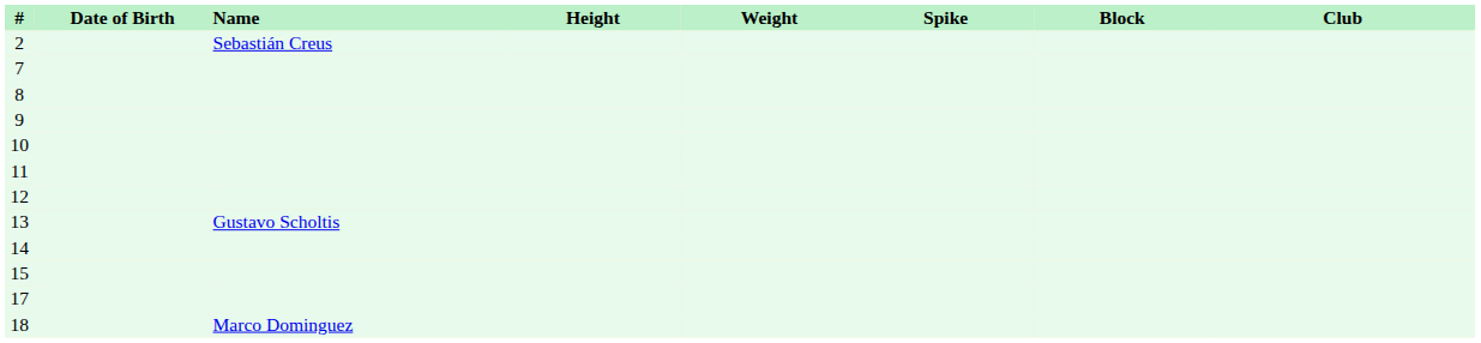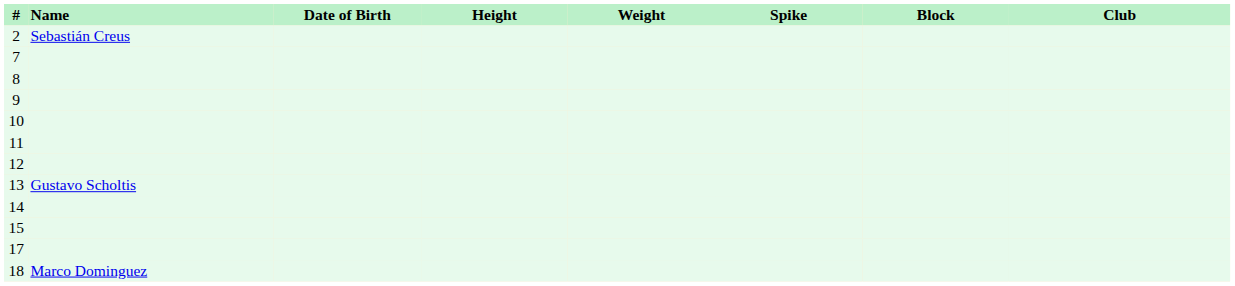 <table border=0 cellpadding=2 cellspacing=0  |- bgcolor=#FFECCE style=text-align:center; font-size:90%; width=100%>
 <tr bgcolor=#BBF0C9>
 <th width=2%>#</th>
+<th align=left width=20%>Name</th>
 <th width=12%>Date of Birth</th>
-<th align=left width=20%>Name</th>
 <th width=12%>Height</th>
 <th width=12%>Weight</th>
 <th width=12%>Spike</th>
 <th width=12%>Block</th>
 <th width=20%>Club</th>
 </tr>
 <tr bgcolor=#E7FAEC>
 <td>2</td>
+<td align=left><a href='#'>Sebastián Creus</a></td>
 <td align="right"></td>
-<td align=left><a href='#'>Sebastián Creus</a></td>
 <td></td>
 <td></td>
 <td></td>
 <td></td>
 <td></td>
 </tr>
 <tr bgcolor=#E7FAEC>
 <td>7</td>
+<td align=left></td>
 <td align=right></td>
-<td align=left></td>
 <td></td>
 <td></td>
 <td></td>
 <td></td>
 <td></td>
 </tr>
 <tr bgcolor=#E7FAEC>
 <td>8</td>
+<td align=left></td>
 <td align=right></td>
-<td align=left></td>
 <td></td>
 <td></td>
 <td></td>
 <td></td>
 <td></td>
 </tr>
 <tr bgcolor=#E7FAEC>
 <td>9</td>
+<td align=left></td>
 <td align=right></td>
-<td align=left></td>
 <td></td>
 <td></td>
 <td></td>
 <td></td>
 <td></td>
 </tr>
 <tr bgcolor=#E7FAEC>
 <td>10</td>
+<td align=left></td>
 <td align=right></td>
-<td align=left></td>
 <td></td>
 <td></td>
 <td></td>
 <td></td>
 <td></td>
 </tr>
 <tr bgcolor=#E7FAEC>
 <td>11</td>
+<td align=left></td>
 <td align=right></td>
-<td align=left></td>
 <td></td>
 <td></td>
 <td></td>
 <td></td>
 <td></td>
 </tr>
 <tr bgcolor=#E7FAEC>
 <td>12</td>
+<td align=left></td>
 <td align=right></td>
-<td align=left></td>
 <td></td>
 <td></td>
 <td></td>
 <td></td>
 <td></td>
 </tr>
 <tr bgcolor=#E7FAEC>
 <td>13</td>
+<td align=left><a href='#'>Gustavo Scholtis</a></td>
 <td align="right"></td>
-<td align=left><a href='#'>Gustavo Scholtis</a></td>
 <td></td>
 <td></td>
 <td></td>
 <td></td>
 <td></td>
 </tr>
 <tr bgcolor=#E7FAEC>
 <td>14</td>
+<td align=left></td>
 <td align=right></td>
-<td align=left></td>
 <td></td>
 <td></td>
 <td></td>
 <td></td>
 <td></td>
 </tr>
 <tr bgcolor=#E7FAEC>
 <td>15</td>
+<td align=left></td>
 <td align=right></td>
-<td align=left></td>
 <td></td>
 <td></td>
 <td></td>
 <td></td>
 <td></td>
 </tr>
 <tr bgcolor=#E7FAEC>
 <td>17</td>
+<td align=left></td>
 <td align=right></td>
-<td align=left></td>
 <td></td>
 <td></td>
 <td></td>
 <td></td>
 <td></td>
 </tr>
 <tr bgcolor=#E7FAEC>
 <td>18</td>
+<td align=left><a href='#'>Marco Dominguez</a></td>
 <td align="right"></td>
-<td align=left><a href='#'>Marco Dominguez</a></td>
 <td></td>
 <td></td>
 <td></td>
 <td></td>
 <td></td>
 </tr>
 </table>
